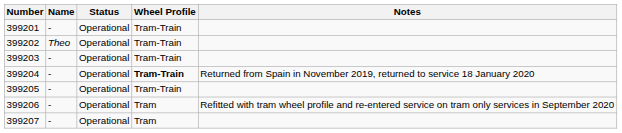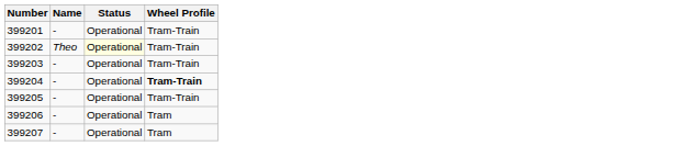 <table class="wikitable sortable">
 <tr>
 <th>Number</th>
 <th>Name</th>
 <th>Status</th>
 <th>Wheel Profile</th>
-<th>Notes</th>
 </tr>
 <tr>
 <td>399201</td>
 <td>-</td>
 <td>Operational</td>
 <td>Tram-Train</td>
-<td></td>
 </tr>
 <tr>
 <td>399202</td>
 <td><em>Theo</em></td>
-<td>Operational</td>
+<td style="background: lightyellow;">Operational</td>
 <td>Tram-Train</td>
-<td></td>
 </tr>
 <tr>
 <td>399203</td>
 <td>-</td>
 <td>Operational</td>
 <td>Tram-Train</td>
-<td></td>
 </tr>
 <tr>
 <td>399204</td>
 <td>-</td>
 <td>Operational</td>
 <td><strong>Tram-Train</strong></td>
-<td>Returned from Spain in November 2019, returned to service 18 January 2020</td>
 </tr>
 <tr>
 <td>399205</td>
 <td>-</td>
 <td>Operational</td>
 <td>Tram-Train</td>
-<td></td>
 </tr>
 <tr>
 <td>399206</td>
 <td>-</td>
 <td>Operational</td>
 <td>Tram</td>
-<td>Refitted with tram wheel profile and re-entered service on tram only services in September 2020</td>
 </tr>
 <tr>
 <td>399207</td>
 <td>-</td>
 <td>Operational</td>
 <td>Tram</td>
-<td></td>
 </tr>
 </table>
